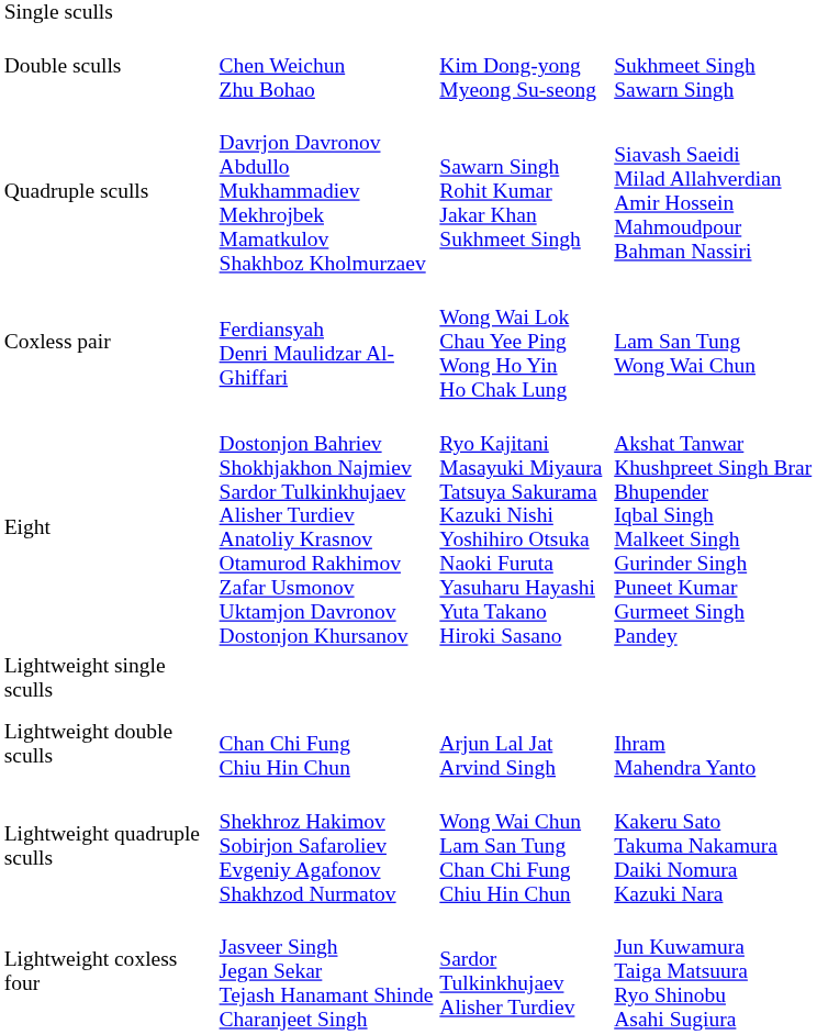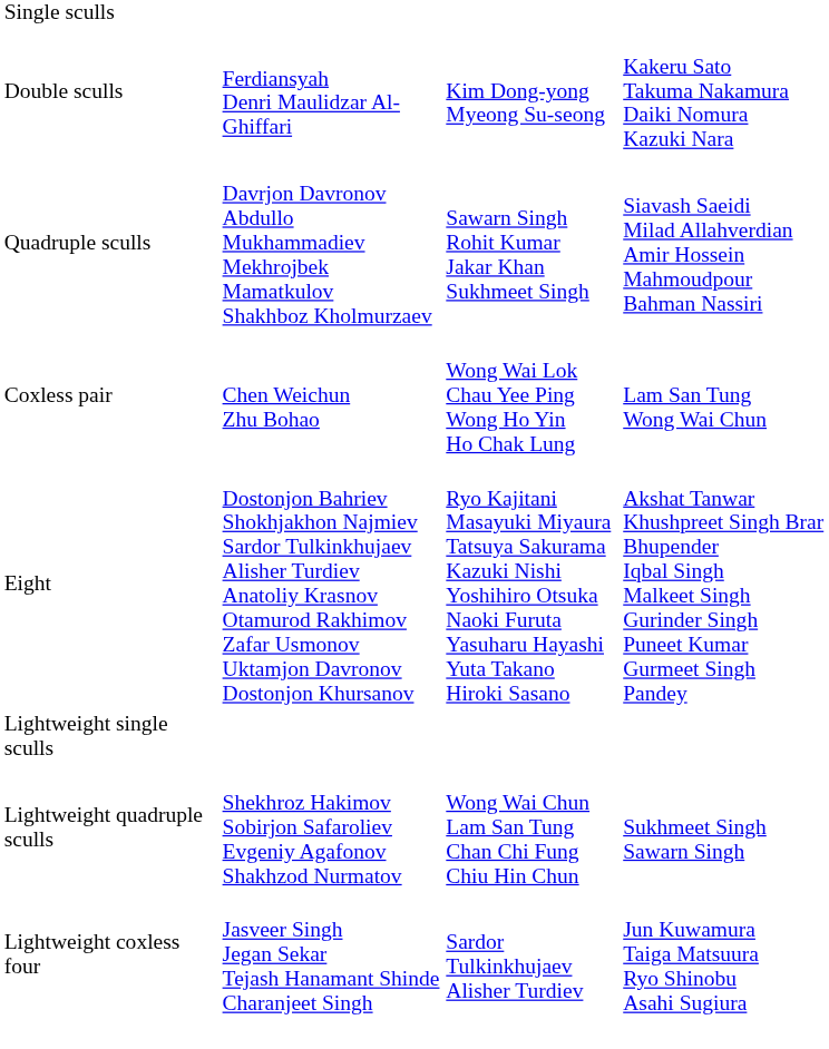 <table>
 <tr>
 <td>Single sculls</td>
 <td></td>
 <td></td>
 <td></td>
 </tr>
 <tr>
 <td>Double sculls</td>
-<td><br><a href='#'>Chen Weichun</a><br><a href='#'>Zhu Bohao</a></td>
+<td><br><a href='#'>Ferdiansyah</a><br><a href='#'>Denri Maulidzar Al-Ghiffari</a></td>
 <td><br><a href='#'>Kim Dong-yong</a><br><a href='#'>Myeong Su-seong</a></td>
-<td><br><a href='#'>Sukhmeet Singh</a><br><a href='#'>Sawarn Singh</a></td>
+<td><br><a href='#'>Kakeru Sato</a><br><a href='#'>Takuma Nakamura</a><br><a href='#'>Daiki Nomura</a><br><a href='#'>Kazuki Nara</a></td>
 </tr>
 <tr>
 <td>Quadruple sculls</td>
 <td><br><a href='#'>Davrjon Davronov</a><br><a href='#'>Abdullo Mukhammadiev</a><br><a href='#'>Mekhrojbek Mamatkulov</a><br><a href='#'>Shakhboz Kholmurzaev</a></td>
 <td><br><a href='#'>Sawarn Singh</a><br><a href='#'>Rohit Kumar</a><br><a href='#'>Jakar Khan</a><br><a href='#'>Sukhmeet Singh</a></td>
 <td><br><a href='#'>Siavash Saeidi</a><br><a href='#'>Milad Allahverdian</a><br><a href='#'>Amir Hossein Mahmoudpour</a><br><a href='#'>Bahman Nassiri</a></td>
 </tr>
 <tr>
 <td>Coxless pair</td>
-<td><br><a href='#'>Ferdiansyah</a><br><a href='#'>Denri Maulidzar Al-Ghiffari</a></td>
+<td><br><a href='#'>Chen Weichun</a><br><a href='#'>Zhu Bohao</a></td>
 <td><br><a href='#'>Wong Wai Lok</a><br><a href='#'>Chau Yee Ping</a><br><a href='#'>Wong Ho Yin</a><br><a href='#'>Ho Chak Lung</a></td>
 <td><br><a href='#'>Lam San Tung</a><br><a href='#'>Wong Wai Chun</a></td>
 </tr>
 <tr>
 <td>Eight</td>
 <td><br><a href='#'>Dostonjon Bahriev</a><br><a href='#'>Shokhjakhon Najmiev</a><br><a href='#'>Sardor Tulkinkhujaev</a><br><a href='#'>Alisher Turdiev</a><br><a href='#'>Anatoliy Krasnov</a><br><a href='#'>Otamurod Rakhimov</a><br><a href='#'>Zafar Usmonov</a><br><a href='#'>Uktamjon Davronov</a><br><a href='#'>Dostonjon Khursanov</a></td>
 <td><br><a href='#'>Ryo Kajitani</a><br><a href='#'>Masayuki Miyaura</a><br><a href='#'>Tatsuya Sakurama</a><br><a href='#'>Kazuki Nishi</a><br><a href='#'>Yoshihiro Otsuka</a><br><a href='#'>Naoki Furuta</a><br><a href='#'>Yasuharu Hayashi</a><br><a href='#'>Yuta Takano</a><br><a href='#'>Hiroki Sasano</a></td>
 <td><br><a href='#'>Akshat Tanwar</a><br><a href='#'>Khushpreet Singh Brar</a><br><a href='#'>Bhupender</a><br><a href='#'>Iqbal Singh</a><br><a href='#'>Malkeet Singh</a><br><a href='#'>Gurinder Singh</a><br><a href='#'>Puneet Kumar</a><br><a href='#'>Gurmeet Singh</a><br><a href='#'>Pandey</a></td>
 </tr>
 <tr>
 <td>Lightweight single sculls</td>
 <td></td>
 <td></td>
 <td></td>
 </tr>
 <tr>
-<td>Lightweight double sculls</td>
-<td><br><a href='#'>Chan Chi Fung</a><br><a href='#'>Chiu Hin Chun</a></td>
-<td><br><a href='#'>Arjun Lal Jat</a><br><a href='#'>Arvind Singh</a></td>
-<td><br><a href='#'>Ihram</a><br><a href='#'>Mahendra Yanto</a></td>
-</tr>
-<tr>
 <td>Lightweight quadruple sculls</td>
 <td><br><a href='#'>Shekhroz Hakimov</a><br><a href='#'>Sobirjon Safaroliev</a><br><a href='#'>Evgeniy Agafonov</a><br><a href='#'>Shakhzod Nurmatov</a></td>
 <td><br><a href='#'>Wong Wai Chun</a><br><a href='#'>Lam San Tung</a><br><a href='#'>Chan Chi Fung</a><br><a href='#'>Chiu Hin Chun</a></td>
-<td><br><a href='#'>Kakeru Sato</a><br><a href='#'>Takuma Nakamura</a><br><a href='#'>Daiki Nomura</a><br><a href='#'>Kazuki Nara</a></td>
+<td><br><a href='#'>Sukhmeet Singh</a><br><a href='#'>Sawarn Singh</a></td>
 </tr>
 <tr>
 <td>Lightweight coxless four</td>
 <td><br><a href='#'>Jasveer Singh</a><br><a href='#'>Jegan Sekar</a><br><a href='#'>Tejash Hanamant Shinde</a><br><a href='#'>Charanjeet Singh</a></td>
 <td><br><a href='#'>Sardor Tulkinkhujaev</a><br><a href='#'>Alisher Turdiev</a></td>
 <td><br><a href='#'>Jun Kuwamura</a><br><a href='#'>Taiga Matsuura</a><br><a href='#'>Ryo Shinobu</a><br><a href='#'>Asahi Sugiura</a></td>
 </tr>
 </table>
